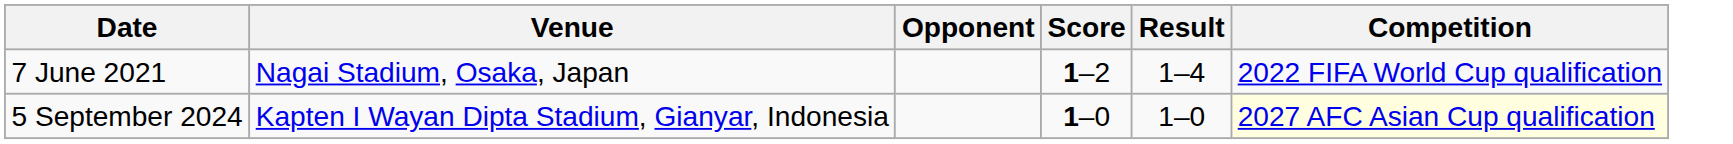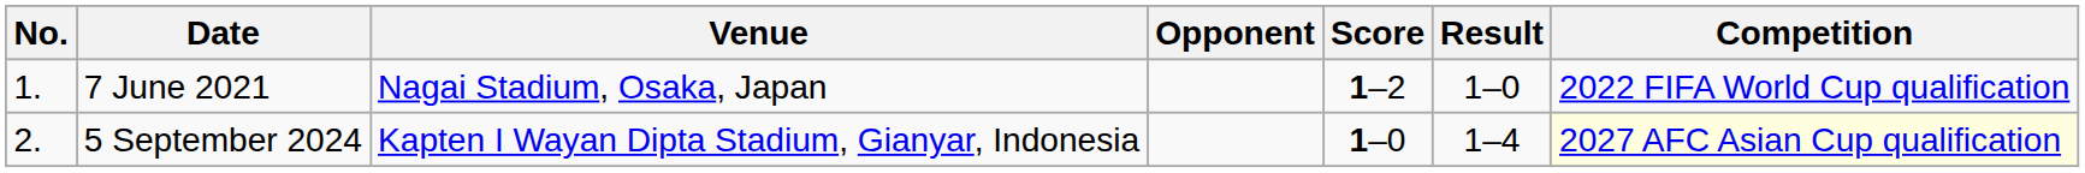 <table class="wikitable" style="font-size:95%;">
 <tr>
+<th>No.</th>
 <th>Date</th>
 <th>Venue</th>
 <th>Opponent</th>
 <th>Score</th>
 <th>Result</th>
 <th>Competition</th>
 </tr>
 <tr>
+<td>1.</td>
 <td>7 June 2021</td>
 <td><a href='#'>Nagai Stadium</a>, <a href='#'>Osaka</a>, Japan</td>
 <td></td>
 <td align=center><strong>1</strong>–2</td>
-<td align=center>1–4</td>
+<td align=center>1–0</td>
 <td><a href='#'>2022 FIFA World Cup qualification</a></td>
 </tr>
 <tr>
+<td>2.</td>
 <td>5 September 2024</td>
 <td><a href='#'>Kapten I Wayan Dipta Stadium</a>, <a href='#'>Gianyar</a>, Indonesia</td>
 <td></td>
 <td align=center><strong>1</strong>–0</td>
-<td align=center>1–0</td>
+<td align=center>1–4</td>
 <td style="background: lightyellow;"><a href='#'>2027 AFC Asian Cup qualification</a></td>
 </tr>
 </table>
